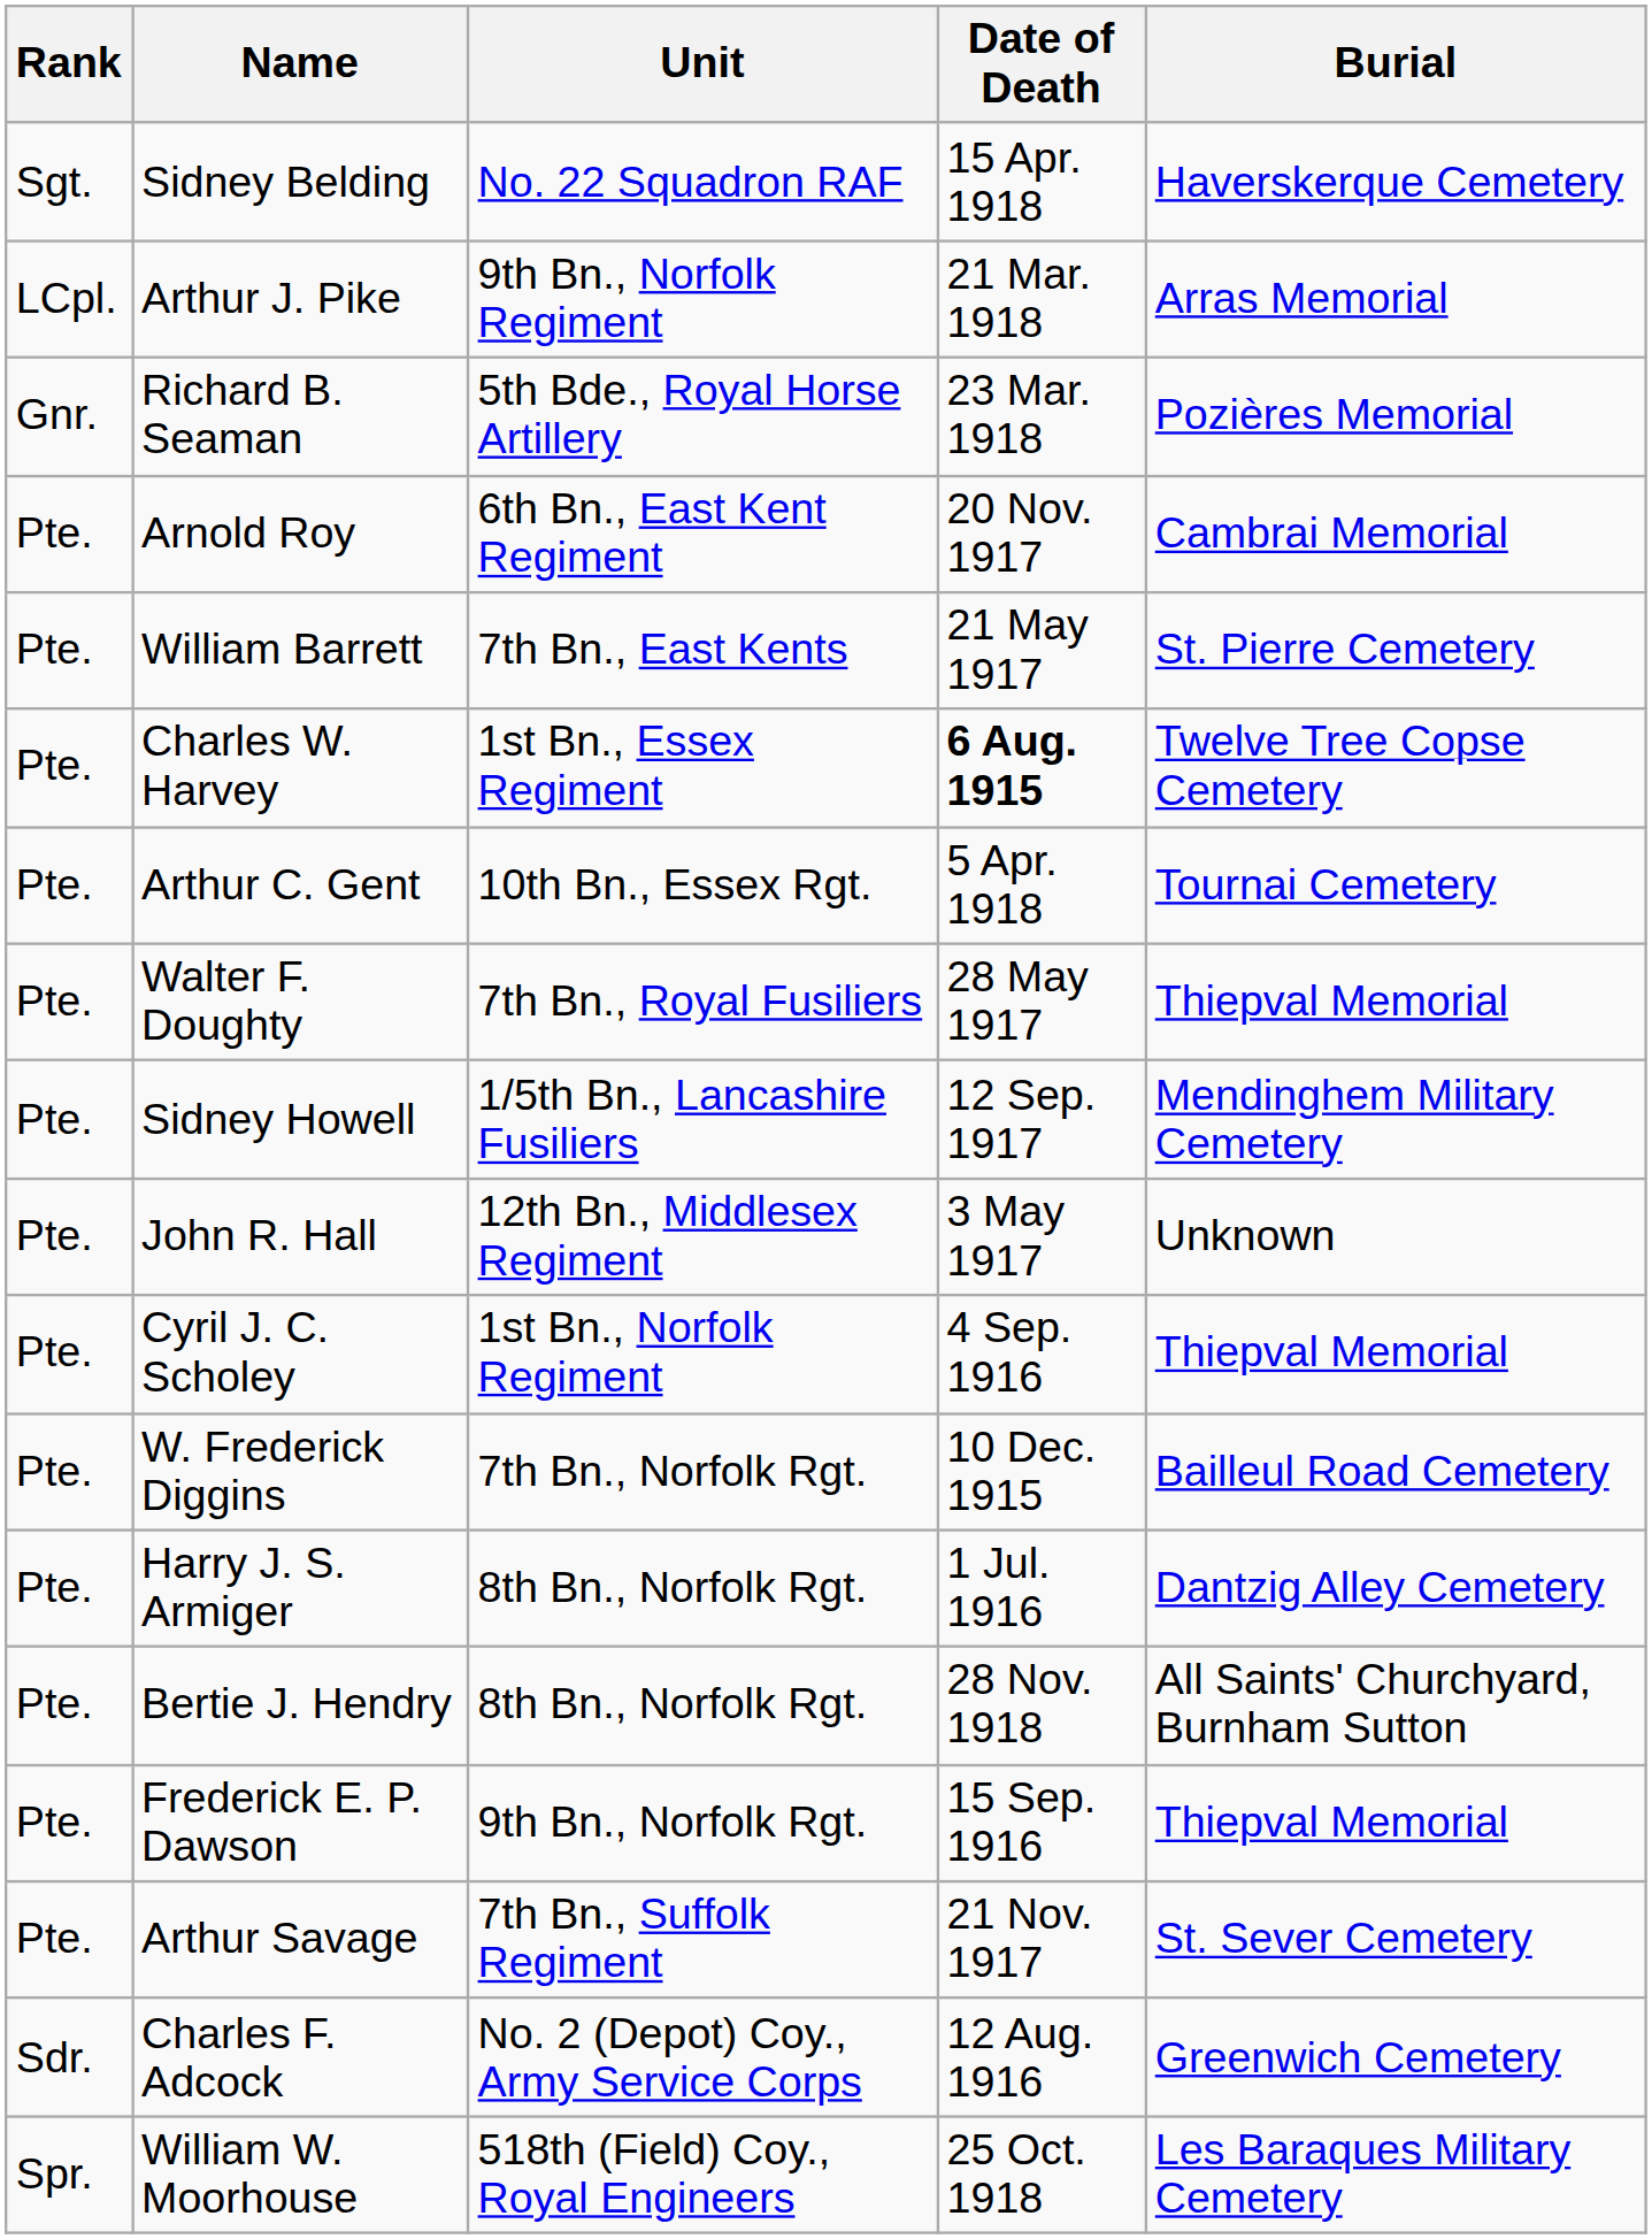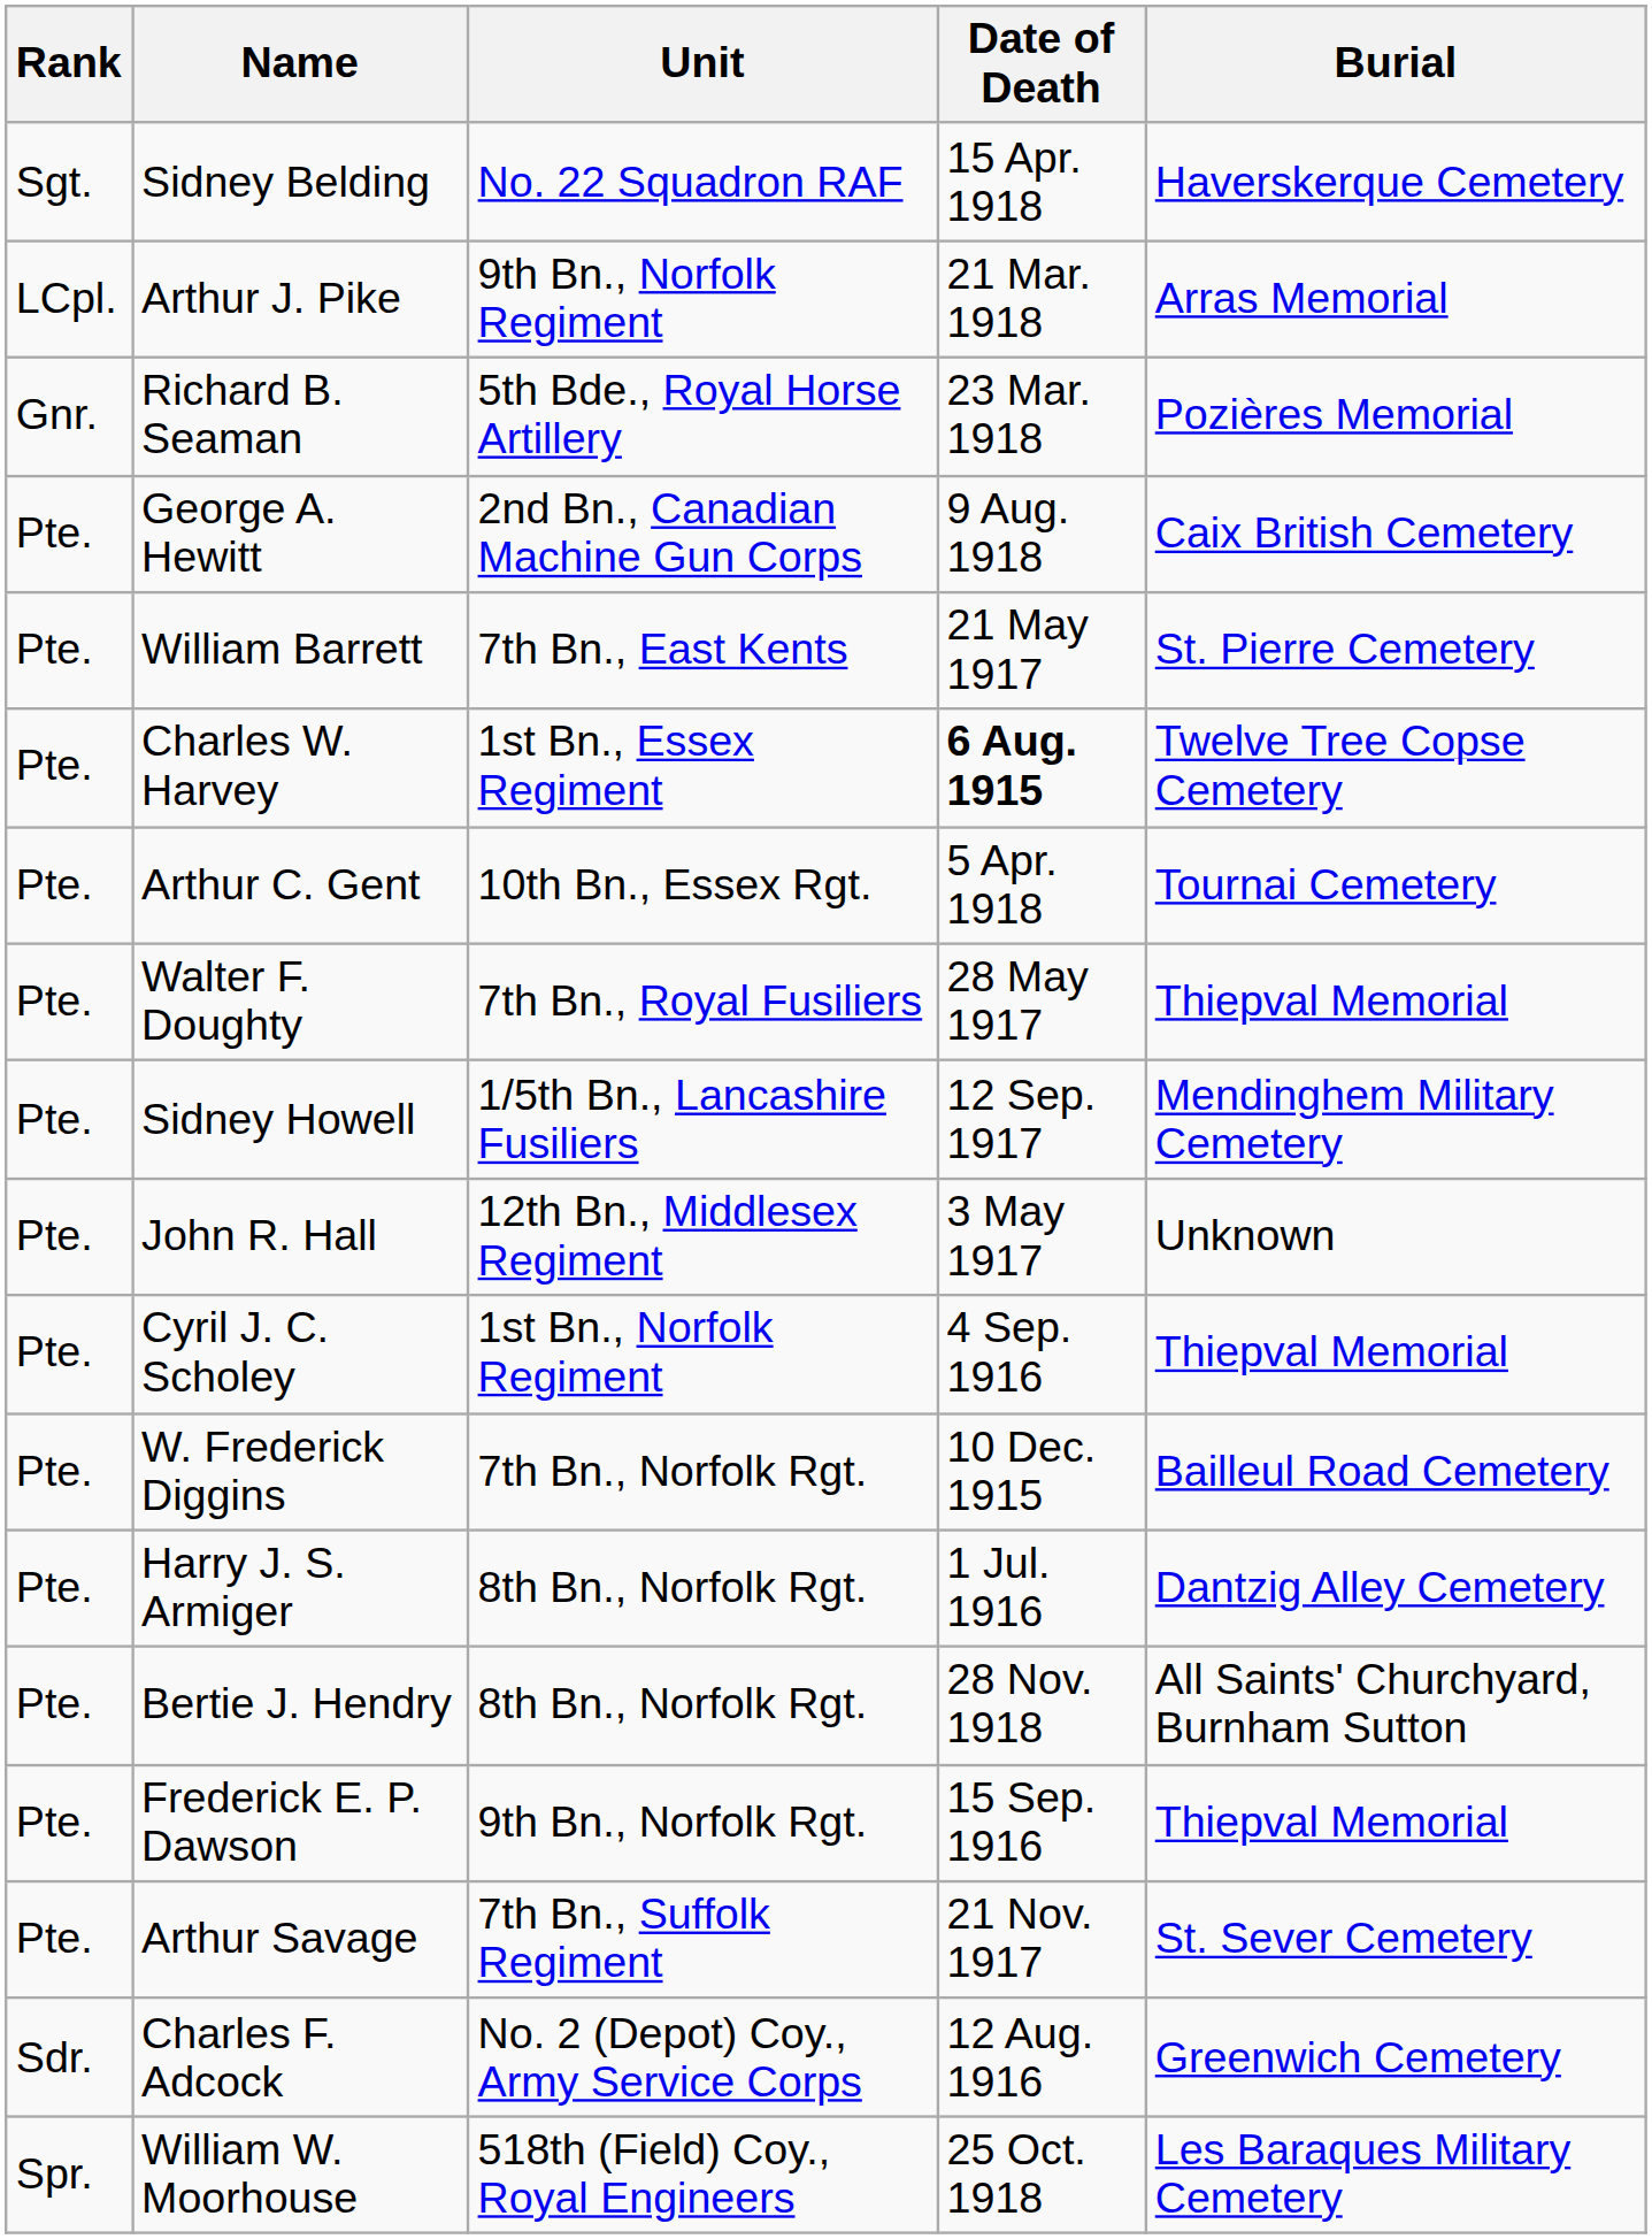 <table class="wikitable">
 <tr>
 <th>Rank</th>
 <th>Name</th>
 <th>Unit</th>
 <th>Date of Death</th>
 <th>Burial</th>
 </tr>
 <tr>
 <td>Sgt.</td>
 <td>Sidney Belding</td>
 <td><a href='#'>No. 22 Squadron RAF</a></td>
 <td>15 Apr. 1918</td>
 <td><a href='#'>Haverskerque Cemetery</a></td>
 </tr>
 <tr>
 <td>LCpl.</td>
 <td>Arthur J. Pike</td>
 <td>9th Bn., <a href='#'>Norfolk Regiment</a></td>
 <td>21 Mar. 1918</td>
 <td><a href='#'>Arras Memorial</a></td>
 </tr>
 <tr>
 <td>Gnr.</td>
 <td>Richard B. Seaman</td>
 <td>5th Bde., <a href='#'>Royal Horse Artillery</a></td>
 <td>23 Mar. 1918</td>
 <td><a href='#'>Pozières Memorial</a></td>
 </tr>
 <tr>
 <td>Pte.</td>
-<td>Arnold Roy</td>
-<td>6th Bn., <a href='#'>East Kent Regiment</a></td>
-<td>20 Nov. 1917</td>
-<td><a href='#'>Cambrai Memorial</a></td>
+<td>George A. Hewitt</td>
+<td>2nd Bn., <a href='#'>Canadian Machine Gun Corps</a></td>
+<td>9 Aug. 1918</td>
+<td><a href='#'>Caix British Cemetery</a></td>
 </tr>
 <tr>
 <td>Pte.</td>
 <td>William Barrett</td>
 <td>7th Bn., <a href='#'>East Kents</a></td>
 <td>21 May 1917</td>
 <td><a href='#'>St. Pierre Cemetery</a></td>
 </tr>
 <tr>
 <td>Pte.</td>
 <td>Charles W. Harvey</td>
 <td>1st Bn., <a href='#'>Essex Regiment</a></td>
 <td><strong>6 Aug. 1915</strong></td>
 <td><a href='#'>Twelve Tree Copse Cemetery</a></td>
 </tr>
 <tr>
 <td>Pte.</td>
 <td>Arthur C. Gent</td>
 <td>10th Bn., Essex Rgt.</td>
 <td>5 Apr. 1918</td>
 <td><a href='#'>Tournai Cemetery</a></td>
 </tr>
 <tr>
 <td>Pte.</td>
 <td>Walter F. Doughty</td>
 <td>7th Bn., <a href='#'>Royal Fusiliers</a></td>
 <td>28 May 1917</td>
 <td><a href='#'>Thiepval Memorial</a></td>
 </tr>
 <tr>
 <td>Pte.</td>
 <td>Sidney Howell</td>
 <td>1/5th Bn., <a href='#'>Lancashire Fusiliers</a></td>
 <td>12 Sep. 1917</td>
 <td><a href='#'>Mendinghem Military Cemetery</a></td>
 </tr>
 <tr>
 <td>Pte.</td>
 <td>John R. Hall</td>
 <td>12th Bn., <a href='#'>Middlesex Regiment</a></td>
 <td>3 May 1917</td>
 <td>Unknown</td>
 </tr>
 <tr>
 <td>Pte.</td>
 <td>Cyril J. C. Scholey</td>
 <td>1st Bn., <a href='#'>Norfolk Regiment</a></td>
 <td>4 Sep. 1916</td>
 <td><a href='#'>Thiepval Memorial</a></td>
 </tr>
 <tr>
 <td>Pte.</td>
 <td>W. Frederick Diggins</td>
 <td>7th Bn., Norfolk Rgt.</td>
 <td>10 Dec. 1915</td>
 <td><a href='#'>Bailleul Road Cemetery</a></td>
 </tr>
 <tr>
 <td>Pte.</td>
 <td>Harry J. S. Armiger</td>
 <td>8th Bn., Norfolk Rgt.</td>
 <td>1 Jul. 1916</td>
 <td><a href='#'>Dantzig Alley Cemetery</a></td>
 </tr>
 <tr>
 <td>Pte.</td>
 <td>Bertie J. Hendry</td>
 <td>8th Bn., Norfolk Rgt.</td>
 <td>28 Nov. 1918</td>
 <td>All Saints' Churchyard, Burnham Sutton</td>
 </tr>
 <tr>
 <td>Pte.</td>
 <td>Frederick E. P. Dawson</td>
 <td>9th Bn., Norfolk Rgt.</td>
 <td>15 Sep. 1916</td>
 <td><a href='#'>Thiepval Memorial</a></td>
 </tr>
 <tr>
 <td>Pte.</td>
 <td>Arthur Savage</td>
 <td>7th Bn., <a href='#'>Suffolk Regiment</a></td>
 <td>21 Nov. 1917</td>
 <td><a href='#'>St. Sever Cemetery</a></td>
 </tr>
 <tr>
 <td>Sdr.</td>
 <td>Charles F. Adcock</td>
 <td>No. 2 (Depot) Coy., <a href='#'>Army Service Corps</a></td>
 <td>12 Aug. 1916</td>
 <td><a href='#'>Greenwich Cemetery</a></td>
 </tr>
 <tr>
 <td>Spr.</td>
 <td>William W. Moorhouse</td>
 <td>518th (Field) Coy., <a href='#'>Royal Engineers</a></td>
 <td>25 Oct. 1918</td>
 <td><a href='#'>Les Baraques Military Cemetery</a></td>
 </tr>
 </table>
